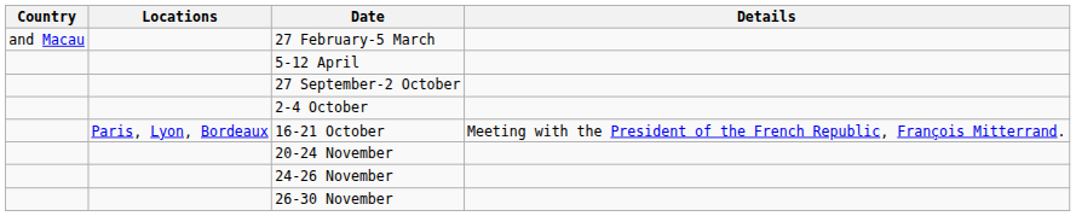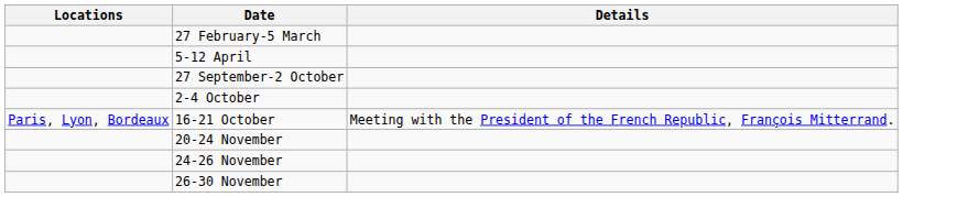 <table class="wikitable">
 <tr>
-<th>Country</th>
 <th>Locations</th>
 <th>Date</th>
 <th>Details</th>
 </tr>
 <tr>
-<td> and  <a href='#'>Macau</a></td>
 <td></td>
 <td>27 February-5 March</td>
 <td></td>
 </tr>
 <tr>
 <td></td>
-<td></td>
 <td>5-12 April</td>
 <td></td>
 </tr>
 <tr>
-<td></td>
 <td></td>
 <td>27 September-2 October</td>
 <td></td>
 </tr>
 <tr>
 <td></td>
-<td></td>
 <td>2-4 October</td>
 <td></td>
 </tr>
 <tr>
-<td></td>
 <td><a href='#'>Paris</a>, <a href='#'>Lyon</a>, <a href='#'>Bordeaux</a></td>
 <td>16-21 October</td>
 <td>Meeting with the <a href='#'>President of the French Republic</a>, <a href='#'>François Mitterrand</a>.</td>
 </tr>
 <tr>
 <td></td>
-<td></td>
 <td>20-24 November</td>
 <td></td>
 </tr>
 <tr>
-<td></td>
 <td></td>
 <td>24-26 November</td>
 <td></td>
 </tr>
 <tr>
 <td></td>
-<td></td>
 <td>26-30 November</td>
 <td></td>
 </tr>
 </table>
